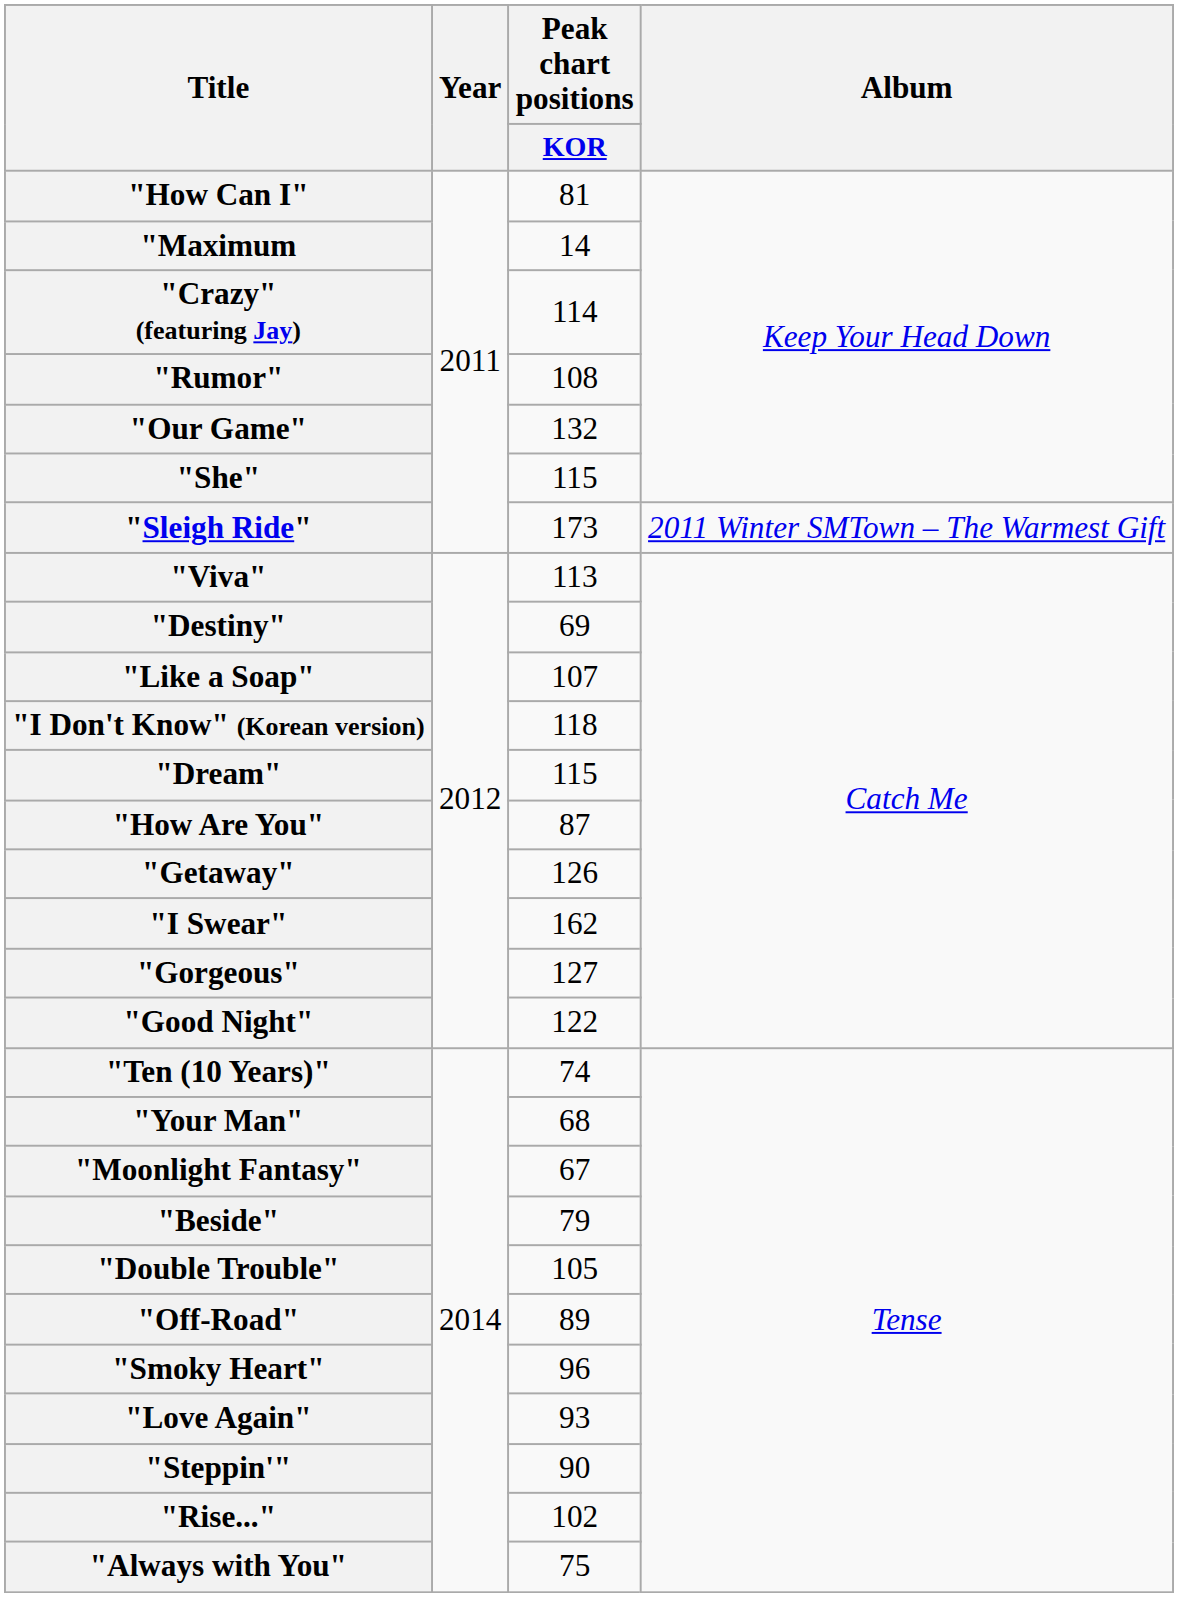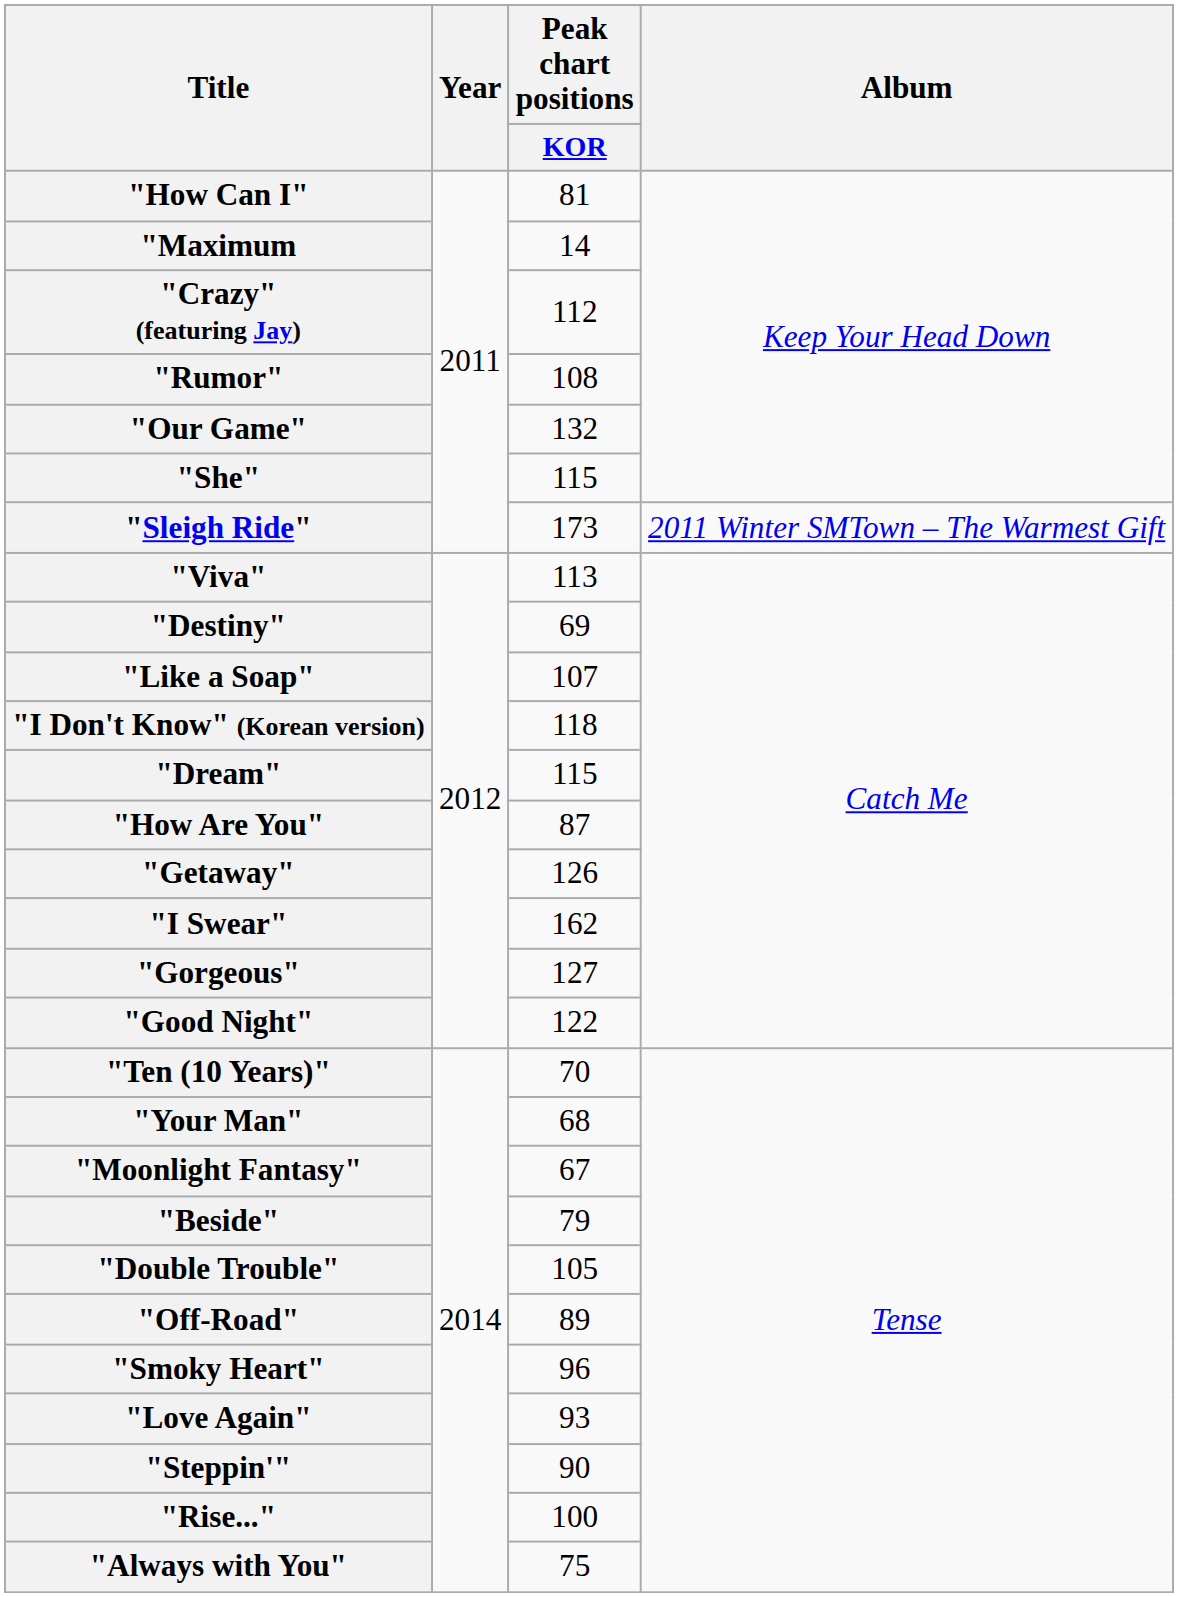 <table class="wikitable plainrowheaders" style="text-align:center;">
 <tr>
 <th style="text-align:center;" rowspan="2" style="width:22em;">Title</th>
 <th style="text-align:center;" rowspan="2">Year</th>
 <th style="text-align:center;" colspan="1">Peak chart positions</th>
 <th style="text-align:center;" rowspan="2">Album</th>
 </tr>
 <tr>
 <th scope="col" style="width:3em;font-size:90%;"><a href='#'>KOR</a><br></th>
 </tr>
 <tr>
 <th scope="row">"How Can I"</th>
 <td rowspan="7">2011</td>
 <td>81</td>
 <td rowspan="6"><em><a href='#'>Keep Your Head Down</a></em></td>
 </tr>
 <tr>
 <th scope="row">"Maximum</th>
 <td>14</td>
 </tr>
 <tr>
 <th scope="row">"Crazy"<br><small>(featuring <a href='#'>Jay</a>)</small></th>
-<td>114</td>
+<td>112</td>
 </tr>
 <tr>
 <th scope="row">"Rumor"</th>
 <td>108</td>
 </tr>
 <tr>
 <th scope="row">"Our Game"</th>
 <td>132</td>
 </tr>
 <tr>
 <th scope="row">"She"</th>
 <td>115</td>
 </tr>
 <tr>
 <th scope="row">"<a href='#'>Sleigh Ride</a>"</th>
 <td>173</td>
 <td align=center><em><a href='#'>2011 Winter SMTown – The Warmest Gift</a></em></td>
 </tr>
 <tr>
 <th scope="row">"Viva"</th>
 <td rowspan="10">2012</td>
 <td>113</td>
 <td rowspan="10"><em><a href='#'>Catch Me</a></em></td>
 </tr>
 <tr>
 <th scope="row">"Destiny"</th>
 <td>69</td>
 </tr>
 <tr>
 <th scope="row">"Like a Soap"</th>
 <td>107</td>
 </tr>
 <tr>
 <th scope="row">"I Don't Know" <small>(Korean version)</small></th>
 <td>118</td>
 </tr>
 <tr>
 <th scope="row">"Dream"</th>
 <td>115</td>
 </tr>
 <tr>
 <th scope="row">"How Are You"</th>
 <td>87</td>
 </tr>
 <tr>
 <th scope="row">"Getaway"</th>
 <td>126</td>
 </tr>
 <tr>
 <th scope="row">"I Swear"</th>
 <td>162</td>
 </tr>
 <tr>
 <th scope="row">"Gorgeous"</th>
 <td>127</td>
 </tr>
 <tr>
 <th scope="row">"Good Night"</th>
 <td>122</td>
 </tr>
 <tr>
 <th scope="row">"Ten (10 Years)"</th>
 <td rowspan="11">2014</td>
-<td>74</td>
+<td>70</td>
 <td rowspan="11"><em><a href='#'>Tense</a></em></td>
 </tr>
 <tr>
 <th scope="row">"Your Man"</th>
 <td>68</td>
 </tr>
 <tr>
 <th scope="row">"Moonlight Fantasy"</th>
 <td>67</td>
 </tr>
 <tr>
 <th scope="row">"Beside"</th>
 <td>79</td>
 </tr>
 <tr>
 <th scope="row">"Double Trouble"</th>
 <td>105</td>
 </tr>
 <tr>
 <th scope="row">"Off-Road"</th>
 <td>89</td>
 </tr>
 <tr>
 <th scope="row">"Smoky Heart"</th>
 <td>96</td>
 </tr>
 <tr>
 <th scope="row">"Love Again"</th>
 <td>93</td>
 </tr>
 <tr>
 <th scope="row">"Steppin'"</th>
 <td>90</td>
 </tr>
 <tr>
 <th scope="row">"Rise..."</th>
-<td>102</td>
+<td>100</td>
 </tr>
 <tr>
 <th scope="row">"Always with You"</th>
 <td>75</td>
 </tr>
 </table>
